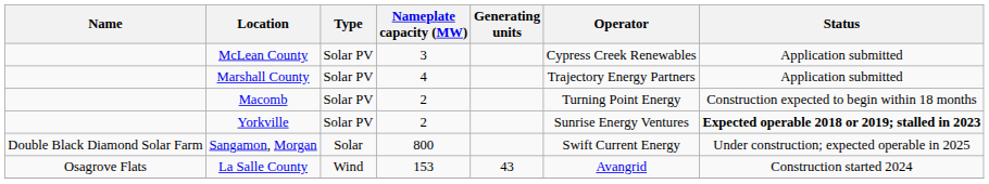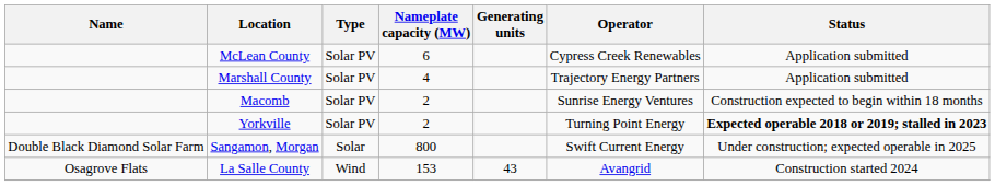 <table class="wikitable sortable" style="font-size:95%; text-align:center;">
 <tr>
 <th>Name</th>
 <th>Location</th>
 <th>Type</th>
 <th><a href='#'>Nameplate</a><br>capacity (<a href='#'>MW</a>)</th>
 <th>Generating<br> units</th>
 <th>Operator</th>
 <th>Status</th>
 </tr>
 <tr>
 <td></td>
 <td><a href='#'>McLean County</a></td>
 <td>Solar PV</td>
-<td>3</td>
+<td>6</td>
 <td></td>
 <td>Cypress Creek Renewables</td>
 <td>Application submitted</td>
 </tr>
 <tr>
 <td></td>
 <td><a href='#'>Marshall County</a></td>
 <td>Solar PV</td>
 <td>4</td>
 <td></td>
 <td>Trajectory Energy Partners</td>
 <td>Application submitted</td>
 </tr>
 <tr>
 <td></td>
 <td><a href='#'>Macomb</a></td>
 <td>Solar PV</td>
 <td>2</td>
 <td></td>
-<td>Turning Point Energy</td>
+<td>Sunrise Energy Ventures</td>
 <td>Construction expected to begin within 18 months</td>
 </tr>
 <tr>
 <td></td>
 <td><a href='#'>Yorkville</a></td>
 <td>Solar PV</td>
 <td>2</td>
 <td></td>
-<td>Sunrise Energy Ventures</td>
+<td>Turning Point Energy</td>
 <td><strong>Expected operable 2018 or 2019; stalled in 2023</strong></td>
 </tr>
 <tr>
 <td>Double Black Diamond Solar Farm</td>
 <td><a href='#'>Sangamon</a>, <a href='#'>Morgan</a></td>
 <td>Solar</td>
 <td>800</td>
 <td></td>
 <td>Swift Current Energy</td>
 <td>Under construction; expected operable in 2025</td>
 </tr>
 <tr>
 <td>Osagrove Flats</td>
 <td><a href='#'>La Salle County</a></td>
 <td>Wind</td>
 <td>153</td>
 <td>43</td>
 <td><a href='#'>Avangrid</a></td>
 <td>Construction started 2024</td>
 </tr>
 <tr>
 </tr>
 </table>
